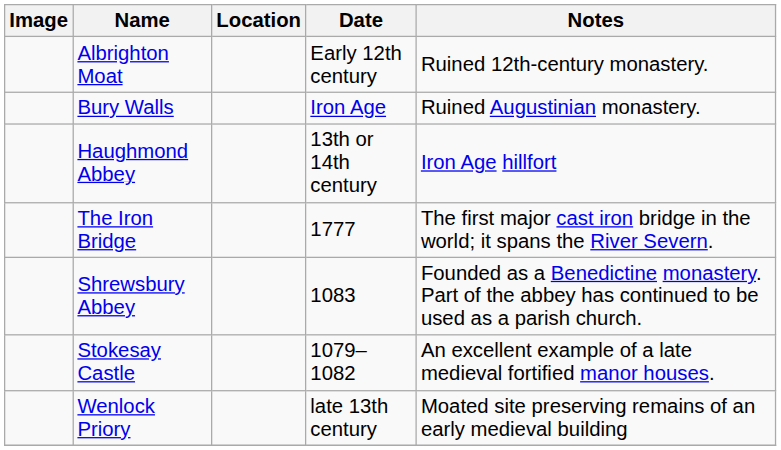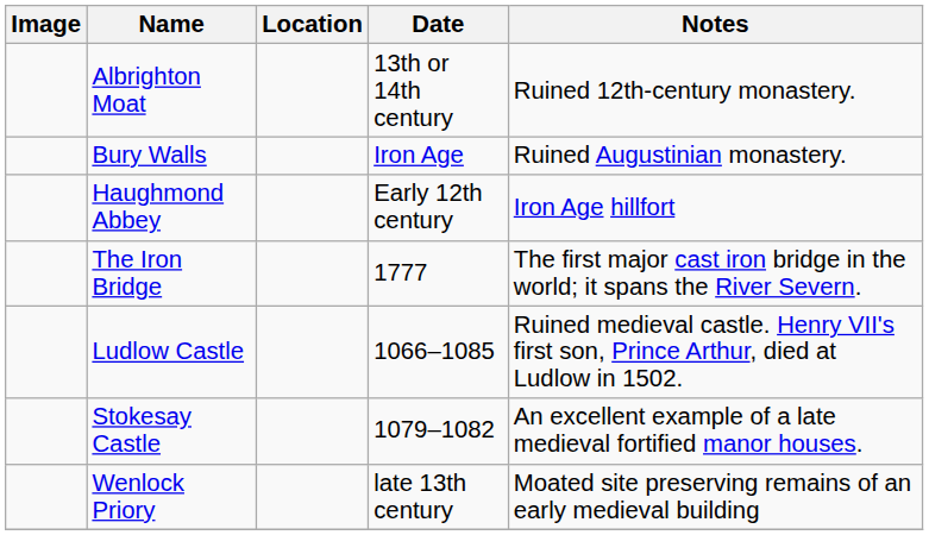 <table class="wikitable sortable">
 <tr>
 <th class="unsortable">Image</th>
 <th>Name</th>
 <th>Location</th>
 <th>Date</th>
 <th class="unsortable">Notes</th>
 </tr>
 <tr>
 <td></td>
 <td><a href='#'>Albrighton Moat</a></td>
 <td></td>
-<td>Early 12th century</td>
+<td>13th or 14th century</td>
 <td>Ruined 12th-century monastery.</td>
 </tr>
 <tr>
 <td></td>
 <td><a href='#'>Bury Walls</a></td>
 <td></td>
 <td><a href='#'>Iron Age</a></td>
 <td>Ruined <a href='#'>Augustinian</a> monastery.</td>
 </tr>
 <tr>
 <td></td>
 <td><a href='#'>Haughmond Abbey</a></td>
 <td></td>
-<td>13th or 14th century</td>
+<td>Early 12th century</td>
 <td><a href='#'>Iron Age</a> <a href='#'>hillfort</a></td>
 </tr>
 <tr>
 <td></td>
 <td><a href='#'>The Iron Bridge</a></td>
 <td></td>
 <td>1777</td>
 <td>The first major <a href='#'>cast iron</a> bridge in the world; it spans the <a href='#'>River Severn</a>.</td>
 </tr>
 <tr>
 <td></td>
-<td><a href='#'>Shrewsbury Abbey</a></td>
+<td><a href='#'>Ludlow Castle</a></td>
 <td></td>
-<td>1083</td>
-<td>Founded as a <a href='#'>Benedictine</a> <a href='#'>monastery</a>. Part of the abbey has continued to be used as a parish church.</td>
+<td>1066–1085</td>
+<td>Ruined medieval castle. <a href='#'>Henry VII's</a> first son, <a href='#'>Prince Arthur</a>, died at Ludlow in 1502.</td>
 </tr>
 <tr>
 <td></td>
 <td><a href='#'>Stokesay Castle</a></td>
 <td></td>
 <td>1079–1082</td>
 <td>An excellent example of a late medieval fortified <a href='#'>manor houses</a>.</td>
 </tr>
 <tr>
 <td></td>
 <td><a href='#'>Wenlock Priory</a></td>
 <td></td>
 <td>late 13th century</td>
 <td>Moated site preserving remains of an early medieval building</td>
 </tr>
 <tr>
 </tr>
 </table>
